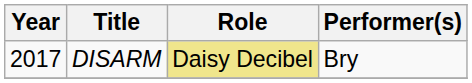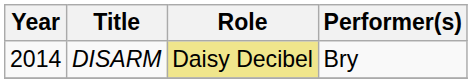 <table class="wikitable sortable">
 <tr>
 <th>Year</th>
 <th>Title</th>
 <th>Role</th>
 <th>Performer(s)</th>
 </tr>
 <tr>
-<td>2017</td>
+<td>2014</td>
 <td><em>DISARM</em></td>
 <td style="background: khaki;">Daisy Decibel</td>
 <td>Bry</td>
 </tr>
 <tr>
 </tr>
 </table>
